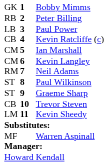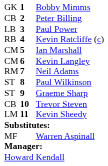 <table style="font-size:90%" cellspacing="0" cellpadding="0" align="center">
 <tr>
 <th width="25"></th>
 <th width="25"></th>
 </tr>
 <tr>
 <td>GK</td>
 <td><strong>1</strong></td>
 <td> <a href='#'>Bobby Mimms</a></td>
 </tr>
 <tr>
-<td>RB</td>
+<td>CB</td>
 <td><strong>2</strong></td>
 <td> <a href='#'>Peter Billing</a></td>
 </tr>
 <tr>
 <td>LB</td>
 <td><strong>3</strong></td>
 <td> <a href='#'>Paul Power</a></td>
 </tr>
 <tr>
-<td>CB</td>
+<td>RB</td>
 <td><strong>4</strong></td>
 <td> <a href='#'>Kevin Ratcliffe</a> (<a href='#'>c</a>)</td>
 </tr>
 <tr>
 <td>CM</td>
 <td><strong>5</strong></td>
 <td> <a href='#'>Ian Marshall</a></td>
 </tr>
 <tr>
 <td>CM</td>
 <td><strong>6</strong></td>
 <td> <a href='#'>Kevin Langley</a></td>
 </tr>
 <tr>
 <td>RM</td>
 <td><strong>7</strong></td>
 <td> <a href='#'>Neil Adams</a></td>
 </tr>
 <tr>
 <td>ST</td>
 <td><strong>8</strong></td>
 <td> <a href='#'>Paul Wilkinson</a></td>
 </tr>
 <tr>
 <td>ST</td>
 <td><strong>9</strong></td>
 <td> <a href='#'>Graeme Sharp</a></td>
 </tr>
 <tr>
 <td>CB</td>
 <td><strong>10</strong></td>
 <td> <a href='#'>Trevor Steven</a></td>
 </tr>
 <tr>
 <td>LM</td>
 <td><strong>11</strong></td>
 <td> <a href='#'>Kevin Sheedy</a></td>
 <td></td>
 <td></td>
 </tr>
 <tr>
 <td colspan=4><strong>Substitutes:</strong></td>
 </tr>
 <tr>
 <td>MF</td>
 <td></td>
 <td> <a href='#'>Warren Aspinall</a></td>
 <td></td>
 <td></td>
 </tr>
 <tr>
 <td colspan=4><strong>Manager:</strong></td>
 </tr>
 <tr>
 <td colspan="4"> <a href='#'>Howard Kendall</a></td>
 </tr>
 </table>
